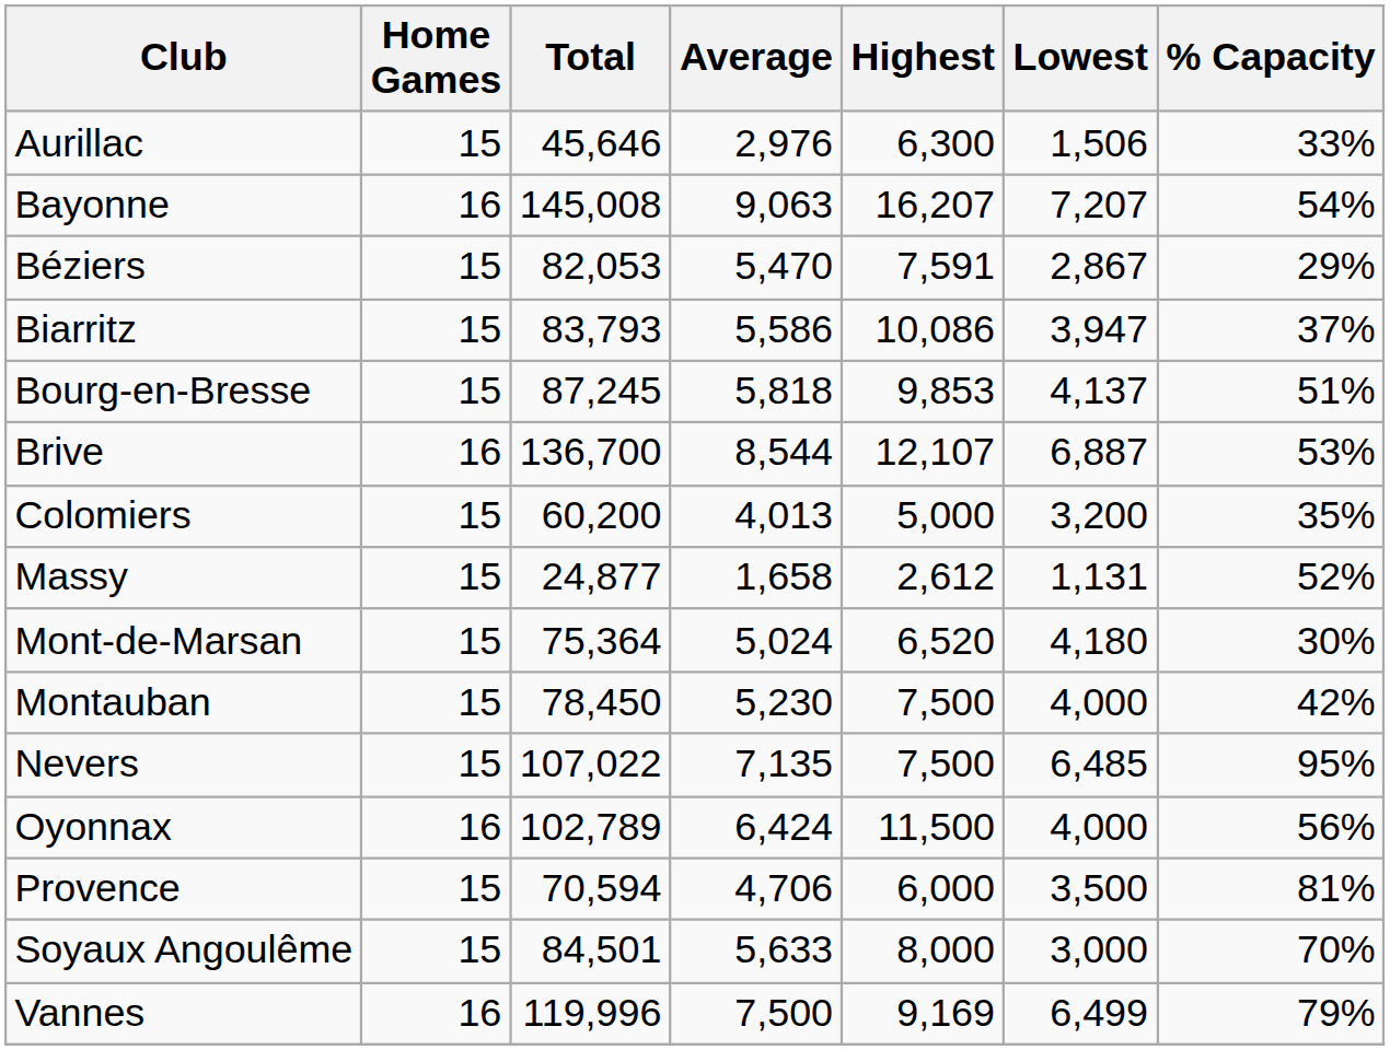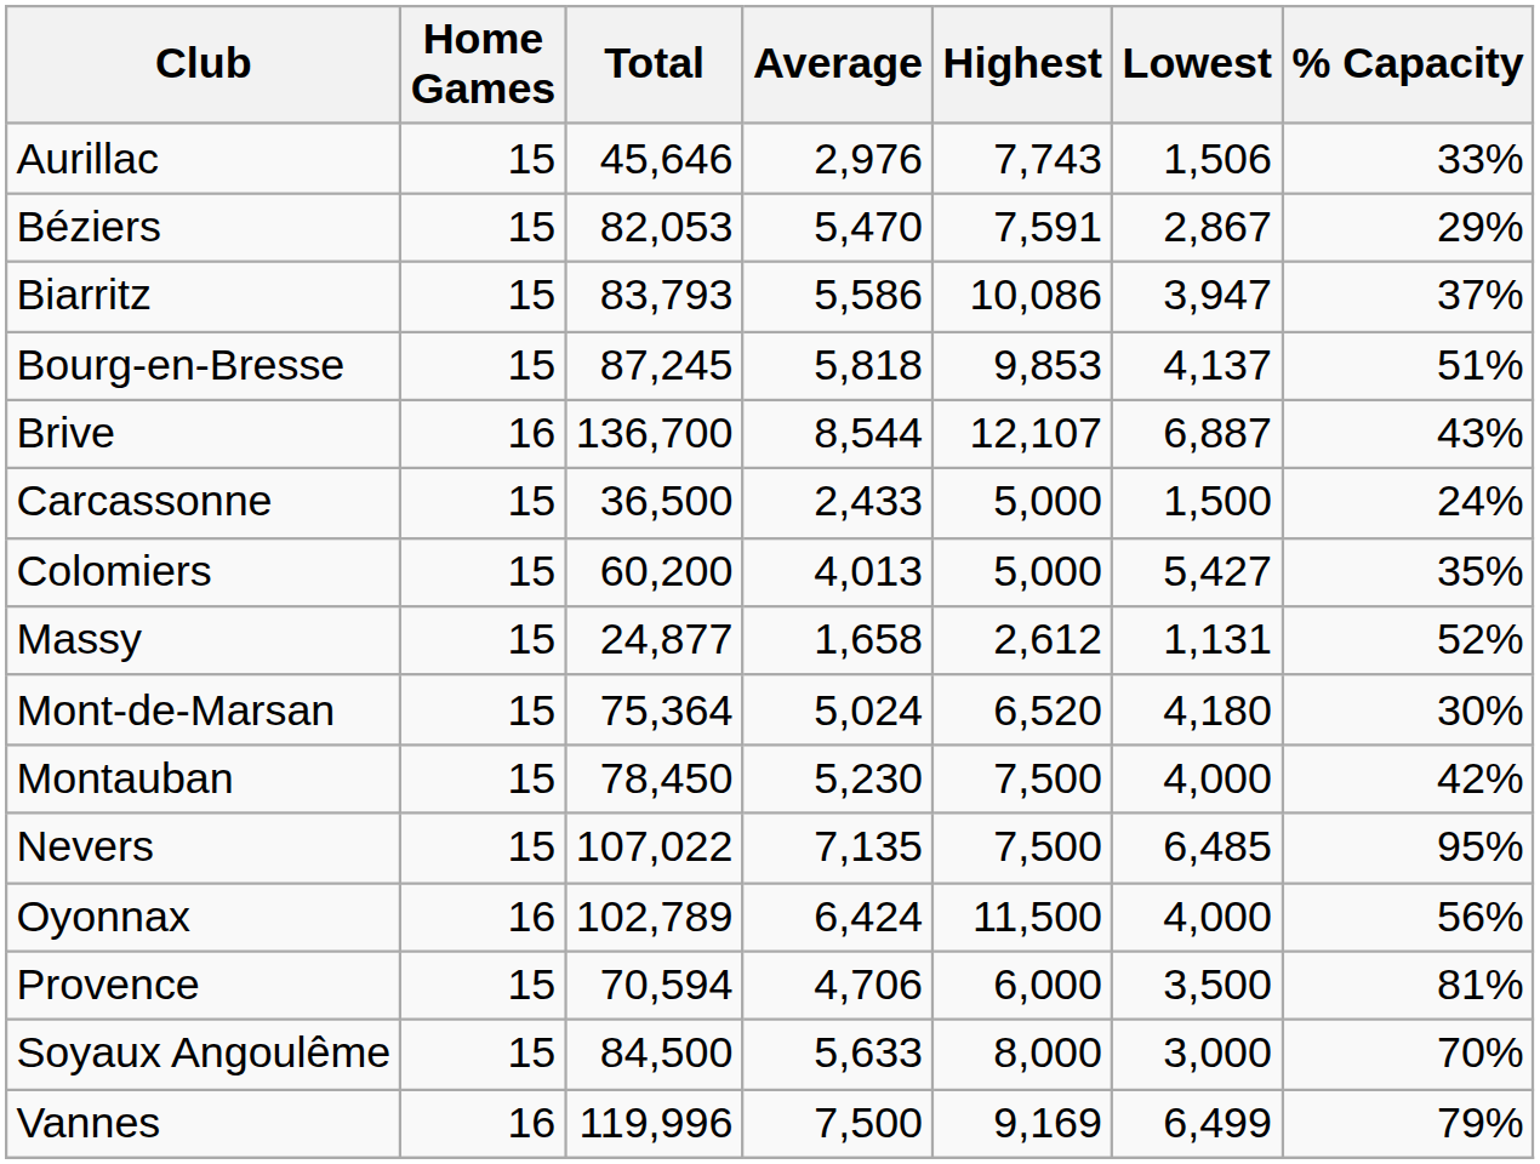 <table class="wikitable sortable" style="text-align:right">
 <tr>
 <th>Club</th>
 <th>Home<br>Games</th>
 <th>Total</th>
 <th>Average</th>
 <th>Highest</th>
 <th>Lowest</th>
 <th>% Capacity</th>
 </tr>
 <tr>
 <td style="text-align:left">Aurillac</td>
 <td>15</td>
 <td>45,646</td>
 <td>2,976</td>
-<td>6,300</td>
+<td>7,743</td>
 <td>1,506</td>
 <td>33%</td>
-</tr>
-<tr>
-<td style="text-align:left">Bayonne</td>
-<td>16</td>
-<td>145,008</td>
-<td>9,063</td>
-<td>16,207</td>
-<td>7,207</td>
-<td>54%</td>
 </tr>
 <tr>
 <td style="text-align:left">Béziers</td>
 <td>15</td>
 <td>82,053</td>
 <td>5,470</td>
 <td>7,591</td>
 <td>2,867</td>
 <td>29%</td>
 </tr>
 <tr>
 <td style="text-align:left">Biarritz</td>
 <td>15</td>
 <td>83,793</td>
 <td>5,586</td>
 <td>10,086</td>
 <td>3,947</td>
 <td>37%</td>
 </tr>
 <tr>
 <td style="text-align:left">Bourg-en-Bresse</td>
 <td>15</td>
 <td>87,245</td>
 <td>5,818</td>
 <td>9,853</td>
 <td>4,137</td>
 <td>51%</td>
 </tr>
 <tr>
 <td style="text-align:left">Brive</td>
 <td>16</td>
 <td>136,700</td>
 <td>8,544</td>
 <td>12,107</td>
 <td>6,887</td>
-<td>53%</td>
+<td>43%</td>
+</tr>
+<tr>
+<td style="text-align:left">Carcassonne</td>
+<td>15</td>
+<td>36,500</td>
+<td>2,433</td>
+<td>5,000</td>
+<td>1,500</td>
+<td>24%</td>
 </tr>
 <tr>
 <td style="text-align:left">Colomiers</td>
 <td>15</td>
 <td>60,200</td>
 <td>4,013</td>
 <td>5,000</td>
-<td>3,200</td>
+<td>5,427</td>
 <td>35%</td>
 </tr>
 <tr>
 <td style="text-align:left">Massy</td>
 <td>15</td>
 <td>24,877</td>
 <td>1,658</td>
 <td>2,612</td>
 <td>1,131</td>
 <td>52%</td>
 </tr>
 <tr>
 <td style="text-align:left">Mont-de-Marsan</td>
 <td>15</td>
 <td>75,364</td>
 <td>5,024</td>
 <td>6,520</td>
 <td>4,180</td>
 <td>30%</td>
 </tr>
 <tr>
 <td style="text-align:left">Montauban</td>
 <td>15</td>
 <td>78,450</td>
 <td>5,230</td>
 <td>7,500</td>
 <td>4,000</td>
 <td>42%</td>
 </tr>
 <tr>
 <td style="text-align:left">Nevers</td>
 <td>15</td>
 <td>107,022</td>
 <td>7,135</td>
 <td>7,500</td>
 <td>6,485</td>
 <td>95%</td>
 </tr>
 <tr>
 <td style="text-align:left">Oyonnax</td>
 <td>16</td>
 <td>102,789</td>
 <td>6,424</td>
 <td>11,500</td>
 <td>4,000</td>
 <td>56%</td>
 </tr>
 <tr>
 <td style="text-align:left">Provence</td>
 <td>15</td>
 <td>70,594</td>
 <td>4,706</td>
 <td>6,000</td>
 <td>3,500</td>
 <td>81% </td>
 </tr>
 <tr>
 <td style="text-align:left">Soyaux Angoulême</td>
 <td>15</td>
-<td>84,501</td>
+<td>84,500</td>
 <td>5,633</td>
 <td>8,000</td>
 <td>3,000</td>
 <td>70%</td>
 </tr>
 <tr>
 <td style="text-align:left">Vannes</td>
 <td>16</td>
 <td>119,996</td>
 <td>7,500</td>
 <td>9,169</td>
 <td>6,499</td>
 <td>79%</td>
 </tr>
 <tr>
 </tr>
 </table>
